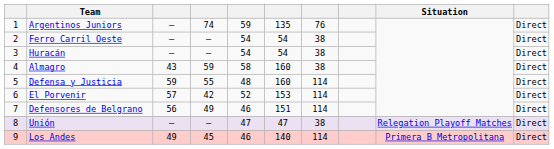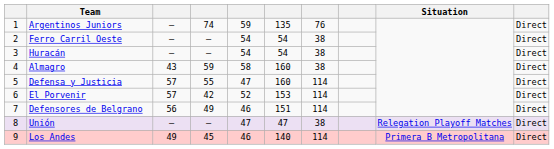 <table class="wikitable" style="text-align: center;">
 <tr>
 <th width=28><br></th>
 <th width=185>Team</th>
 <th width=50></th>
 <th width=50></th>
 <th width=50></th>
 <th width=50></th>
 <th width=50></th>
 <th width=50><br></th>
 <th>Situation</th>
 <th><br></th>
 </tr>
 <tr>
 <td>1</td>
 <td align="left"><a href='#'>Argentinos Juniors</a></td>
 <td>—</td>
 <td>74</td>
 <td>59</td>
 <td>135</td>
 <td>76</td>
 <td><strong></strong></td>
 <td rowspan=7></td>
 <td>Direct</td>
 </tr>
 <tr>
 <td>2</td>
 <td align="left"><a href='#'>Ferro Carril Oeste</a></td>
 <td>—</td>
 <td>—</td>
 <td>54</td>
 <td>54</td>
 <td>38</td>
 <td><strong></strong></td>
 <td>Direct</td>
 </tr>
 <tr>
 <td>3</td>
 <td align="left"><a href='#'>Huracán</a></td>
 <td>—</td>
 <td>—</td>
 <td>54</td>
 <td>54</td>
 <td>38</td>
 <td><strong></strong></td>
 <td>Direct</td>
 </tr>
 <tr>
 <td>4</td>
 <td align="left"><a href='#'>Almagro</a></td>
 <td>43</td>
 <td>59</td>
 <td>58</td>
 <td>160</td>
 <td>38</td>
 <td><strong></strong></td>
 <td>Direct</td>
 </tr>
 <tr>
 <td>5</td>
 <td align="left"><a href='#'>Defensa y Justicia</a></td>
-<td>59</td>
+<td>57</td>
 <td>55</td>
-<td>48</td>
+<td>47</td>
 <td>160</td>
 <td>114</td>
 <td><strong></strong></td>
 <td>Direct</td>
 </tr>
 <tr>
 <td>6</td>
 <td align="left"><a href='#'>El Porvenir</a></td>
 <td>57</td>
 <td>42</td>
 <td>52</td>
 <td>153</td>
 <td>114</td>
 <td><strong></strong></td>
 <td>Direct</td>
 </tr>
 <tr>
 <td>7</td>
 <td align="left"><a href='#'>Defensores de Belgrano</a></td>
 <td>56</td>
 <td>49</td>
 <td>46</td>
 <td>151</td>
 <td>114</td>
 <td><strong></strong></td>
 <td>Direct</td>
 </tr>
 <tr bgcolor=#ece0f3>
 <td>8</td>
 <td align="left"><a href='#'>Unión</a></td>
 <td>—</td>
 <td>—</td>
 <td>47</td>
 <td>47</td>
 <td>38</td>
 <td><strong></strong></td>
 <td><a href='#'>Relegation Playoff Matches</a></td>
 <td>Direct</td>
 </tr>
 <tr bgcolor=#ffcccc>
 <td>9</td>
 <td align="left"><a href='#'>Los Andes</a></td>
 <td>49</td>
 <td>45</td>
 <td>46</td>
 <td>140</td>
 <td>114</td>
 <td><strong></strong></td>
 <td bgcolor=#ffcccc><a href='#'>Primera B Metropolitana</a></td>
 <td>Direct</td>
 </tr>
 </table>
